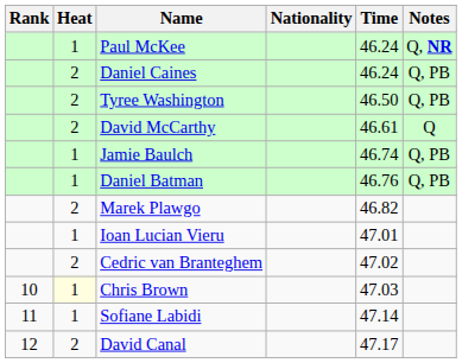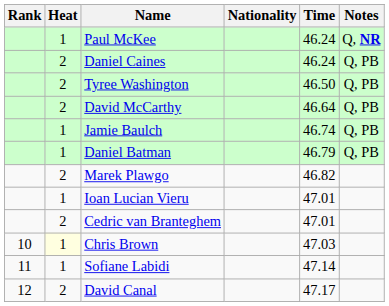 <table class="wikitable sortable" style="text-align:center">
 <tr>
 <th>Rank</th>
 <th>Heat</th>
 <th>Name</th>
 <th>Nationality</th>
 <th>Time</th>
 <th>Notes</th>
 </tr>
 <tr bgcolor=ccffcc>
 <td></td>
 <td>1</td>
 <td align="left"><a href='#'>Paul McKee</a></td>
 <td align=left></td>
 <td>46.24</td>
 <td>Q, <strong><a href='#'>NR</a></strong></td>
 </tr>
 <tr bgcolor=ccffcc>
 <td></td>
 <td>2</td>
 <td align="left"><a href='#'>Daniel Caines</a></td>
 <td align=left></td>
 <td>46.24</td>
 <td>Q, PB</td>
 </tr>
 <tr bgcolor=ccffcc>
 <td></td>
 <td>2</td>
 <td align="left"><a href='#'>Tyree Washington</a></td>
 <td align=left></td>
 <td>46.50</td>
 <td>Q, PB</td>
 </tr>
 <tr bgcolor=ccffcc>
 <td></td>
 <td>2</td>
 <td align="left"><a href='#'>David McCarthy</a></td>
 <td align=left></td>
-<td>46.61</td>
-<td>Q</td>
+<td>46.64</td>
+<td>Q, PB</td>
 </tr>
 <tr bgcolor=ccffcc>
 <td></td>
 <td>1</td>
 <td align="left"><a href='#'>Jamie Baulch</a></td>
 <td align=left></td>
 <td>46.74</td>
 <td>Q, PB</td>
 </tr>
 <tr bgcolor=ccffcc>
 <td></td>
 <td>1</td>
 <td align="left"><a href='#'>Daniel Batman</a></td>
 <td align=left></td>
-<td>46.76</td>
+<td>46.79</td>
 <td>Q, PB</td>
 </tr>
 <tr>
 <td></td>
 <td>2</td>
 <td align="left"><a href='#'>Marek Plawgo</a></td>
 <td align=left></td>
 <td>46.82</td>
 <td></td>
 </tr>
 <tr>
 <td></td>
 <td>1</td>
 <td align="left"><a href='#'>Ioan Lucian Vieru</a></td>
 <td align=left></td>
 <td>47.01</td>
 <td></td>
 </tr>
 <tr>
 <td></td>
 <td>2</td>
 <td align="left"><a href='#'>Cedric van Branteghem</a></td>
 <td align=left></td>
-<td>47.02</td>
+<td>47.01</td>
 <td></td>
 </tr>
 <tr>
 <td>10</td>
 <td style="background: lightyellow;">1</td>
 <td align="left"><a href='#'>Chris Brown</a></td>
 <td align=left></td>
 <td>47.03</td>
 <td></td>
 </tr>
 <tr>
 <td>11</td>
 <td>1</td>
 <td align="left"><a href='#'>Sofiane Labidi</a></td>
 <td align=left></td>
 <td>47.14</td>
 <td></td>
 </tr>
 <tr>
 <td>12</td>
 <td>2</td>
 <td align="left"><a href='#'>David Canal</a></td>
 <td align=left></td>
 <td>47.17</td>
 <td></td>
 </tr>
 </table>
